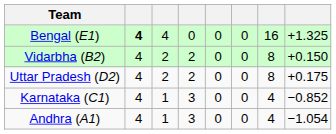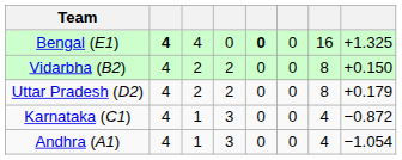 <table class="wikitable" style="text-align:center">
 <tr>
 <th style="width:140px;">Team</th>
 <th style="width:25px;"></th>
 <th style="width:25px;"></th>
 <th style="width:25px;"></th>
 <th style="width:25px;"></th>
 <th style="width:25px;"></th>
 <th style="width:25px;"></th>
 <th style="width:40px;"></th>
 </tr>
 <tr style="background:#cfc;">
 <td><a href='#'>Bengal</a> (<em>E1</em>)</td>
 <td><strong>4</strong></td>
 <td>4</td>
 <td>0</td>
-<td>0</td>
+<td><strong>0</strong></td>
 <td>0</td>
 <td>16</td>
 <td>+1.325</td>
 </tr>
 <tr style="background:#cfc;">
 <td><a href='#'>Vidarbha</a> (<em>B2</em>)</td>
 <td>4</td>
 <td>2</td>
 <td>2</td>
 <td>0</td>
 <td>0</td>
 <td>8</td>
 <td>+0.150</td>
 </tr>
 <tr>
 <td><a href='#'>Uttar Pradesh</a> (<em>D2</em>)</td>
 <td>4</td>
 <td>2</td>
 <td>2</td>
 <td>0</td>
 <td>0</td>
 <td>8</td>
-<td>+0.175</td>
+<td>+0.179</td>
 </tr>
 <tr>
 <td><a href='#'>Karnataka</a> (<em>C1</em>)</td>
 <td>4</td>
 <td>1</td>
 <td>3</td>
 <td>0</td>
 <td>0</td>
 <td>4</td>
-<td>−0.852</td>
+<td>−0.872</td>
 </tr>
 <tr>
 <td><a href='#'>Andhra</a> (<em>A1</em>)</td>
 <td>4</td>
 <td>1</td>
 <td>3</td>
 <td>0</td>
 <td>0</td>
 <td>4</td>
 <td>−1.054</td>
 </tr>
 </table>
